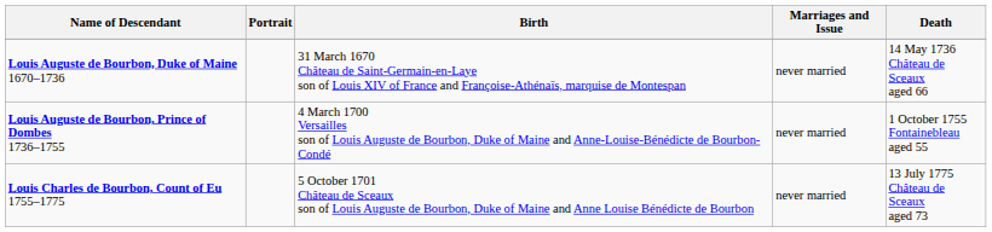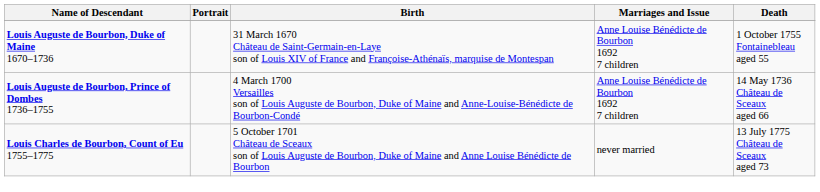 <table class="wikitable">
 <tr ->
 <th>Name of Descendant</th>
 <th>Portrait</th>
 <th>Birth</th>
 <th>Marriages and Issue</th>
 <th>Death</th>
 </tr>
 <tr ->
 </tr>
 <tr>
 <td><strong><a href='#'>Louis Auguste de Bourbon, Duke of Maine</a></strong><br>1670–1736</td>
 <td></td>
 <td>31 March 1670<br><a href='#'>Château de Saint-Germain-en-Laye</a><br>son of <a href='#'>Louis XIV of France</a> and <a href='#'>Françoise-Athénaïs, marquise de Montespan</a></td>
-<td>never married</td>
-<td>14 May 1736<br><a href='#'>Château de Sceaux</a><br>aged 66</td>
+<td><a href='#'>Anne Louise Bénédicte de Bourbon</a><br>1692<br>7 children</td>
+<td>1 October 1755<br><a href='#'>Fontainebleau</a><br>aged 55</td>
 </tr>
 <tr>
 <td><strong><a href='#'>Louis Auguste de Bourbon, Prince of Dombes</a></strong><br>1736–1755</td>
 <td></td>
 <td>4 March 1700<br><a href='#'>Versailles</a><br>son of <a href='#'>Louis Auguste de Bourbon, Duke of Maine</a> and <a href='#'>Anne-Louise-Bénédicte de Bourbon-Condé</a></td>
-<td>never married</td>
-<td>1 October 1755<br><a href='#'>Fontainebleau</a><br>aged 55</td>
+<td><a href='#'>Anne Louise Bénédicte de Bourbon</a><br>1692<br>7 children</td>
+<td>14 May 1736<br><a href='#'>Château de Sceaux</a><br>aged 66</td>
 </tr>
 <tr>
 <td><strong><a href='#'>Louis Charles de Bourbon, Count of Eu</a></strong><br>1755–1775</td>
 <td></td>
 <td>5 October 1701<br><a href='#'>Château de Sceaux</a><br>son of <a href='#'>Louis Auguste de Bourbon, Duke of Maine</a> and <a href='#'>Anne Louise Bénédicte de Bourbon</a></td>
 <td>never married</td>
 <td>13 July 1775<br><a href='#'>Château de Sceaux</a><br>aged 73</td>
 </tr>
 </table>
